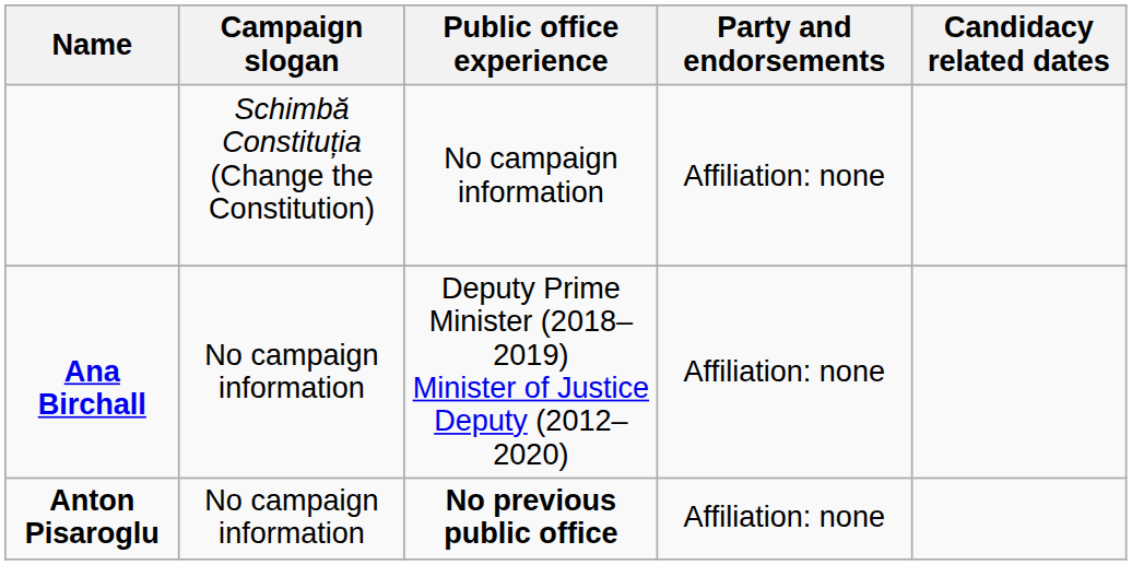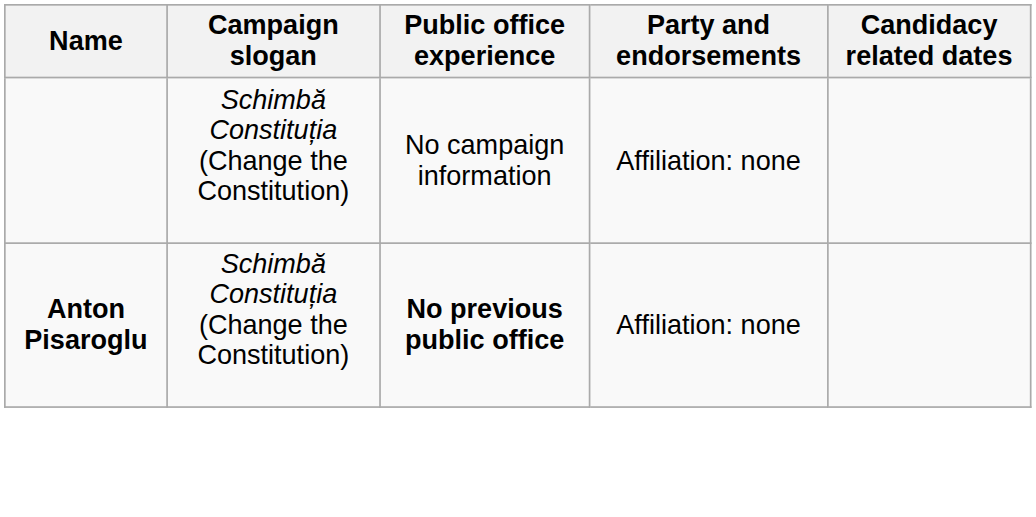 <table class="wikitable sortable collapsible collapsed" style="text-align:center;">
 <tr>
 <th>Name</th>
 <th>Campaign slogan</th>
 <th>Public office experience</th>
 <th>Party and endorsements</th>
 <th>Candidacy related dates</th>
 </tr>
 <tr>
 <td><strong></strong></td>
 <td><em>Schimbă Constituția</em><br>(Change the Constitution)<br><br></td>
 <td>No campaign information</td>
 <td>Affiliation: none</td>
 <td><br></td>
 </tr>
 <tr>
-<td><br><strong><a href='#'>Ana Birchall</a></strong></td>
-<td>No campaign information</td>
-<td>Deputy Prime Minister (2018–2019)<br><a href='#'>Minister of Justice</a><br><a href='#'>Deputy</a> (2012–2020)</td>
-<td>Affiliation: none</td>
-<td><br></td>
-</tr>
-<tr>
 <td><strong>Anton Pisaroglu</strong></td>
-<td>No campaign information</td>
+<td><em>Schimbă Constituția</em><br>(Change the Constitution)<br><br></td>
 <td><strong>No previous public office</strong></td>
 <td>Affiliation: none</td>
 <td><br></td>
 </tr>
 </table>
